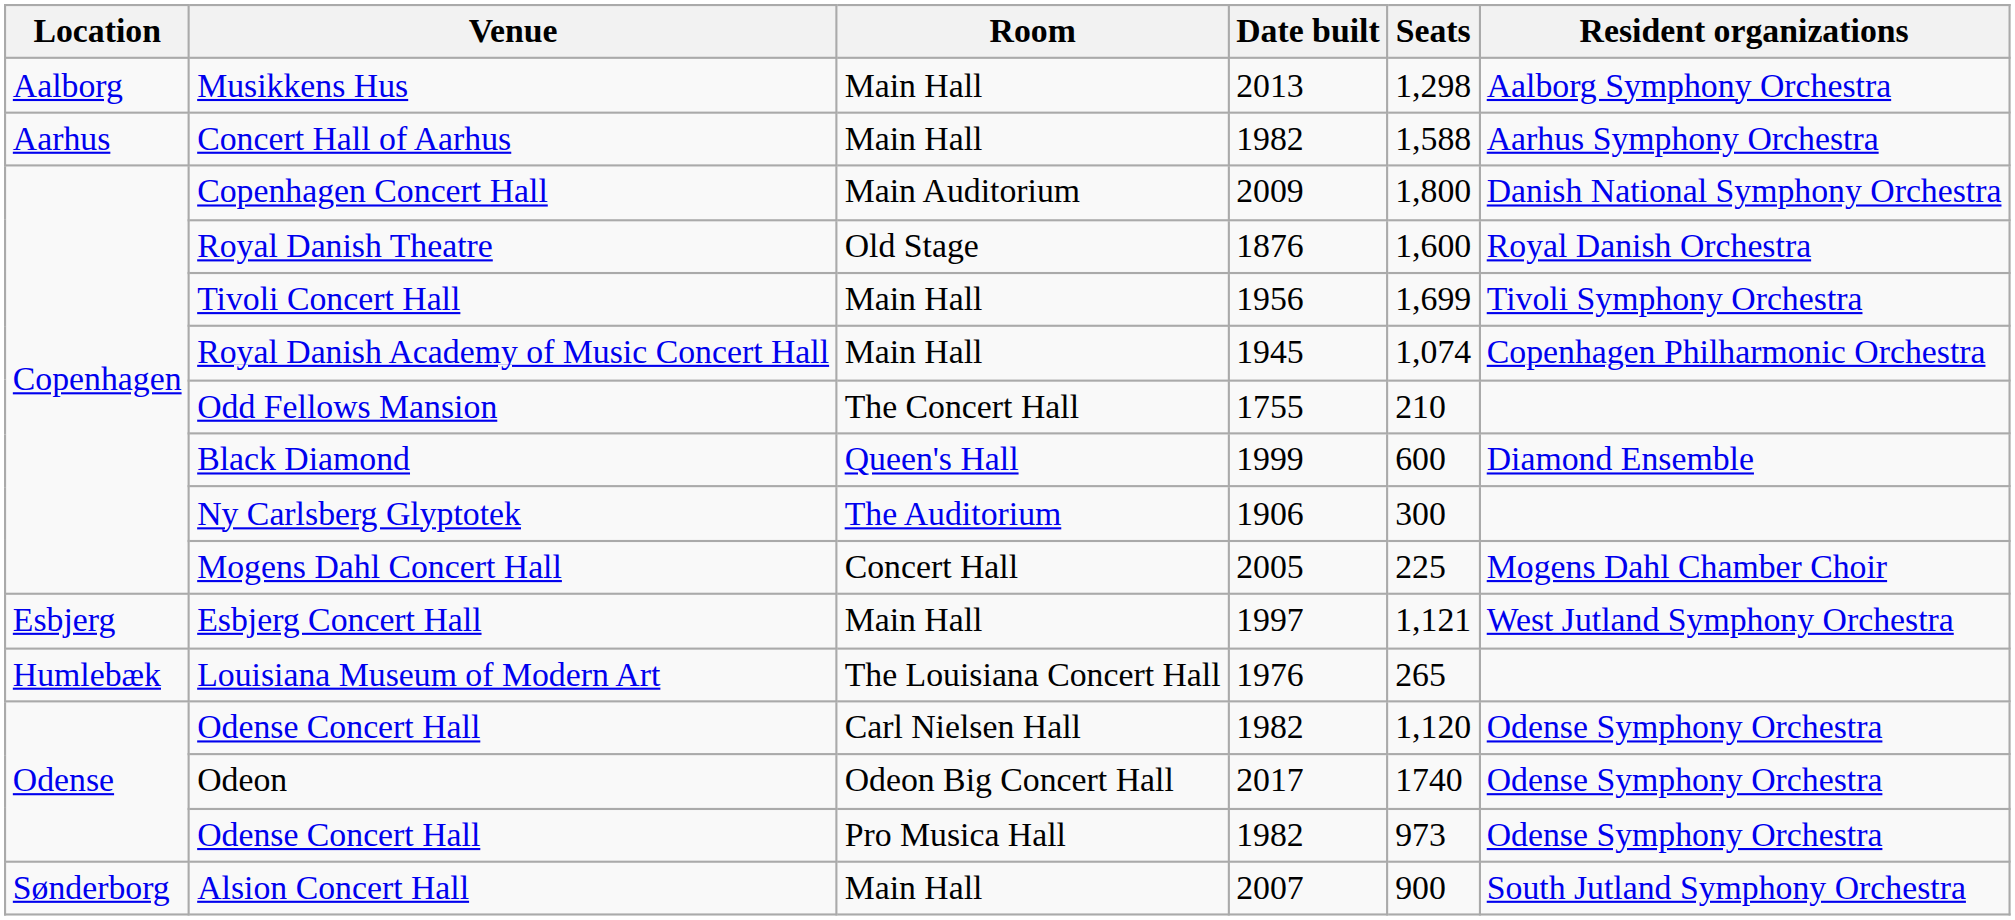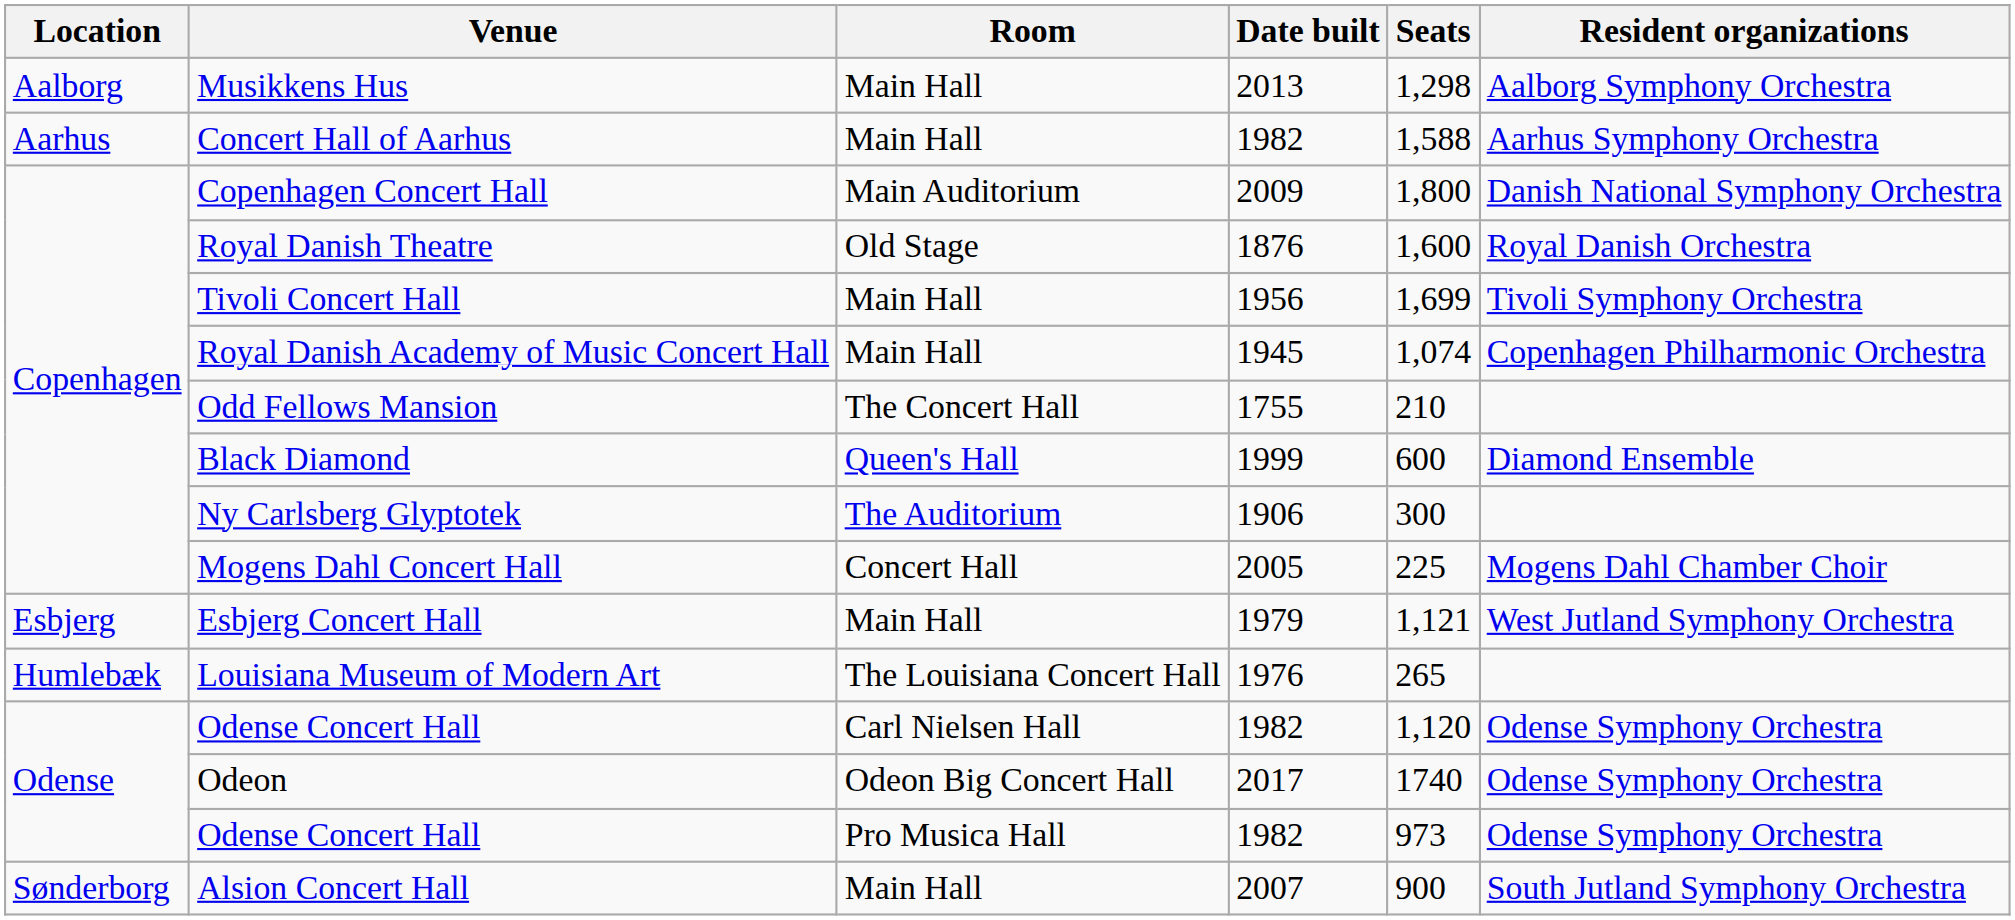 <table class="wikitable">
 <tr>
 <th>Location</th>
 <th>Venue</th>
 <th>Room</th>
 <th>Date built</th>
 <th>Seats</th>
 <th>Resident organizations</th>
 </tr>
 <tr>
 <td><a href='#'>Aalborg</a></td>
 <td><a href='#'>Musikkens Hus</a></td>
 <td>Main Hall</td>
 <td>2013</td>
 <td>1,298</td>
 <td><a href='#'>Aalborg Symphony Orchestra</a></td>
 </tr>
 <tr>
 <td><a href='#'>Aarhus</a></td>
 <td><a href='#'>Concert Hall of Aarhus</a></td>
 <td>Main Hall</td>
 <td>1982</td>
 <td>1,588</td>
 <td><a href='#'>Aarhus Symphony Orchestra</a></td>
 </tr>
 <tr>
 <td rowspan=8><a href='#'>Copenhagen</a></td>
 <td><a href='#'>Copenhagen Concert Hall</a></td>
 <td>Main Auditorium</td>
 <td>2009</td>
 <td>1,800</td>
 <td><a href='#'>Danish National Symphony Orchestra</a></td>
 </tr>
 <tr>
 <td><a href='#'>Royal Danish Theatre</a></td>
 <td>Old Stage</td>
 <td>1876</td>
 <td>1,600</td>
 <td><a href='#'>Royal Danish Orchestra</a></td>
 </tr>
 <tr>
 <td><a href='#'>Tivoli Concert Hall</a></td>
 <td>Main Hall</td>
 <td>1956</td>
 <td>1,699</td>
 <td><a href='#'>Tivoli Symphony Orchestra</a></td>
 </tr>
 <tr>
 <td><a href='#'>Royal Danish Academy of Music Concert Hall</a></td>
 <td>Main Hall</td>
 <td>1945</td>
 <td>1,074</td>
 <td><a href='#'>Copenhagen Philharmonic Orchestra</a></td>
 </tr>
 <tr>
 <td><a href='#'>Odd Fellows Mansion</a></td>
 <td>The Concert Hall</td>
 <td>1755</td>
 <td>210</td>
 <td></td>
 </tr>
 <tr>
 <td><a href='#'>Black Diamond</a></td>
 <td><a href='#'>Queen's Hall</a></td>
 <td>1999</td>
 <td>600</td>
 <td><a href='#'>Diamond Ensemble</a></td>
 </tr>
 <tr>
 <td><a href='#'>Ny Carlsberg Glyptotek</a></td>
 <td><a href='#'>The Auditorium</a></td>
 <td>1906</td>
 <td>300</td>
 <td></td>
 </tr>
 <tr>
 <td><a href='#'>Mogens Dahl Concert Hall</a></td>
 <td>Concert Hall</td>
 <td>2005</td>
 <td>225</td>
 <td><a href='#'>Mogens Dahl Chamber Choir</a></td>
 </tr>
 <tr>
 <td><a href='#'>Esbjerg</a></td>
 <td><a href='#'>Esbjerg Concert Hall</a></td>
 <td>Main Hall</td>
-<td>1997</td>
+<td>1979</td>
 <td>1,121</td>
 <td><a href='#'>West Jutland Symphony Orchestra</a></td>
 </tr>
 <tr>
 <td><a href='#'>Humlebæk</a></td>
 <td><a href='#'>Louisiana Museum of Modern Art</a></td>
 <td>The Louisiana Concert Hall</td>
 <td>1976</td>
 <td>265</td>
 <td></td>
 </tr>
 <tr>
 <td Rowspan=3><a href='#'>Odense</a></td>
 <td><a href='#'>Odense Concert Hall</a></td>
 <td>Carl Nielsen Hall</td>
 <td>1982</td>
 <td>1,120</td>
 <td><a href='#'>Odense Symphony Orchestra</a></td>
 </tr>
 <tr>
 <td>Odeon</td>
 <td>Odeon Big Concert Hall</td>
 <td>2017</td>
 <td>1740</td>
 <td><a href='#'>Odense Symphony Orchestra</a></td>
 </tr>
 <tr>
 <td><a href='#'>Odense Concert Hall</a></td>
 <td>Pro Musica Hall</td>
 <td>1982</td>
 <td>973</td>
 <td><a href='#'>Odense Symphony Orchestra</a></td>
 </tr>
 <tr>
 <td><a href='#'>Sønderborg</a></td>
 <td><a href='#'>Alsion Concert Hall</a></td>
 <td>Main Hall</td>
 <td>2007</td>
 <td>900</td>
 <td><a href='#'>South Jutland Symphony Orchestra</a></td>
 </tr>
 </table>
